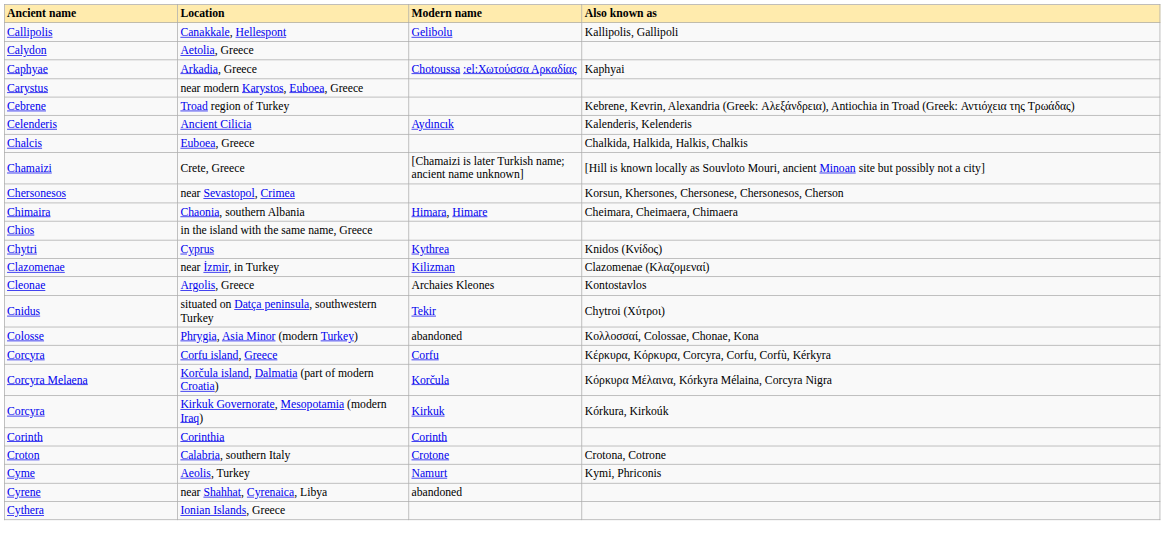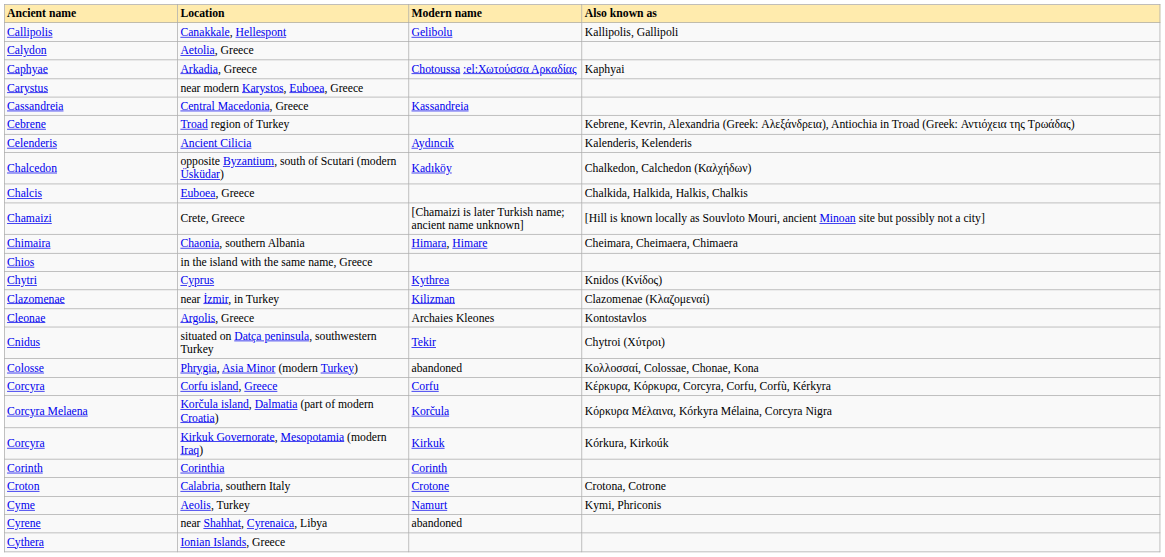 <table class="wikitable" width="100%">
 <tr>
 <td width="15%" bgcolor="#FFEBAD"><strong>Ancient name</strong></td>
 <td width="20%" bgcolor="#FFEBAD"><strong>Location</strong></td>
 <td width="15%" bgcolor="#FFEBAD"><strong>Modern name</strong></td>
 <td width="50%" bgcolor="#FFEBAD"><strong>Also known as</strong></td>
 </tr>
 <tr>
 <td><a href='#'>Callipolis</a></td>
 <td><a href='#'>Canakkale</a>, <a href='#'>Hellespont</a></td>
 <td><a href='#'>Gelibolu</a></td>
 <td>Kallipolis, Gallipoli</td>
 </tr>
 <tr>
 <td><a href='#'>Calydon</a></td>
 <td><a href='#'>Aetolia</a>, Greece</td>
 <td></td>
 <td></td>
 </tr>
 <tr>
 <td><a href='#'>Caphyae</a></td>
 <td><a href='#'>Arkadia</a>, Greece</td>
 <td><a href='#'>Chotoussa</a> <a href='#'>:el:Χωτούσσα Αρκαδίας</a></td>
 <td>Kaphyai</td>
 </tr>
 <tr>
 <td><a href='#'>Carystus</a></td>
 <td>near modern <a href='#'>Karystos</a>, <a href='#'>Euboea</a>, Greece</td>
 <td></td>
 <td></td>
 </tr>
 <tr>
+<td><a href='#'>Cassandreia</a></td>
+<td><a href='#'>Central Macedonia</a>, Greece</td>
+<td><a href='#'>Kassandreia</a></td>
+<td></td>
+</tr>
+<tr>
 <td><a href='#'>Cebrene</a></td>
 <td><a href='#'>Troad</a> region of Turkey</td>
 <td></td>
 <td>Kebrene, Kevrin, Alexandria (Greek: Αλεξάνδρεια), Antiochia in Troad (Greek: Αντιόχεια της Τρωάδας)</td>
 </tr>
 <tr>
 <td><a href='#'>Celenderis</a></td>
 <td><a href='#'>Ancient Cilicia</a></td>
 <td><a href='#'>Aydıncık</a></td>
 <td>Kalenderis, Kelenderis</td>
 </tr>
 <tr>
+<td><a href='#'>Chalcedon</a></td>
+<td>opposite <a href='#'>Byzantium</a>, south of Scutari (modern <a href='#'>Üsküdar</a>)</td>
+<td><a href='#'>Kadıköy</a></td>
+<td>Chalkedon, Calchedon (Καλχήδων)</td>
+</tr>
+<tr>
 <td><a href='#'>Chalcis</a></td>
 <td><a href='#'>Euboea</a>, Greece</td>
 <td></td>
 <td>Chalkida, Halkida, Halkis, Chalkis</td>
 </tr>
 <tr>
 <td><a href='#'>Chamaizi</a></td>
 <td>Crete, Greece</td>
 <td>[Chamaizi is later Turkish name; ancient name unknown]</td>
 <td>[Hill is known locally as Souvloto Mouri, ancient <a href='#'>Minoan</a> site but possibly not a city]</td>
-</tr>
-<tr>
-<td><a href='#'>Chersonesos</a></td>
-<td>near <a href='#'>Sevastopol</a>, <a href='#'>Crimea</a></td>
-<td></td>
-<td>Korsun, Khersones, Chersonese, Chersonesos, Cherson</td>
 </tr>
 <tr>
 <td><a href='#'>Chimaira</a></td>
 <td><a href='#'>Chaonia</a>, southern Albania</td>
 <td><a href='#'>Himara</a>, <a href='#'>Himare</a></td>
 <td>Cheimara, Cheimaera, Chimaera</td>
 </tr>
 <tr>
 <td><a href='#'>Chios</a></td>
 <td>in the island with the same name, Greece</td>
 <td></td>
 <td></td>
 </tr>
 <tr>
 <td><a href='#'>Chytri</a></td>
 <td><a href='#'>Cyprus</a></td>
 <td><a href='#'>Kythrea</a></td>
 <td>Knidos (Κνίδος)</td>
 </tr>
 <tr>
 <td><a href='#'>Clazomenae</a></td>
 <td>near <a href='#'>İzmir</a>, in Turkey</td>
 <td><a href='#'>Kilizman</a></td>
 <td>Clazomenae (Κλαζομεναί)</td>
 </tr>
 <tr>
 <td><a href='#'>Cleonae</a></td>
 <td><a href='#'>Argolis</a>, Greece</td>
 <td>Archaies Kleones</td>
 <td>Kontostavlos</td>
 </tr>
 <tr>
 <td><a href='#'>Cnidus</a></td>
 <td>situated on <a href='#'>Datça peninsula</a>, southwestern Turkey</td>
 <td><a href='#'>Tekir</a></td>
 <td>Chytroi (Χύτροι)</td>
 </tr>
 <tr>
 <td><a href='#'>Colosse</a></td>
 <td><a href='#'>Phrygia</a>, <a href='#'>Asia Minor</a> (modern <a href='#'>Turkey</a>)</td>
 <td>abandoned</td>
 <td>Κολλοσσαί, Colossae, Chonae, Kona</td>
 </tr>
 <tr>
 <td><a href='#'>Corcyra</a></td>
 <td><a href='#'>Corfu island</a>, <a href='#'>Greece</a></td>
 <td><a href='#'>Corfu</a></td>
 <td>Κέρκυρα, Κόρκυρα, Corcyra, Corfu, Corfù, Kérkyra</td>
 </tr>
 <tr>
 <td><a href='#'>Corcyra Melaena</a></td>
 <td><a href='#'>Korčula island</a>, <a href='#'>Dalmatia</a> (part of modern <a href='#'>Croatia</a>)</td>
 <td><a href='#'>Korčula</a></td>
 <td>Κόρκυρα Μέλαινα, Kórkyra Mélaina, Corcyra Nigra</td>
 </tr>
 <tr>
 <td><a href='#'>Corcyra</a></td>
 <td><a href='#'>Kirkuk Gοvernorate</a>, <a href='#'>Mesopotamia</a> (modern <a href='#'>Iraq</a>)</td>
 <td><a href='#'>Kirkuk</a></td>
 <td>Kórkura, Kirkoúk</td>
 </tr>
 <tr>
 <td><a href='#'>Corinth</a></td>
 <td><a href='#'>Corinthia</a></td>
 <td><a href='#'>Corinth</a></td>
 <td></td>
 </tr>
 <tr>
 <td><a href='#'>Croton</a></td>
 <td><a href='#'>Calabria</a>, southern Italy</td>
 <td><a href='#'>Crotone</a></td>
 <td>Crotona, Cotrone</td>
 </tr>
 <tr>
 <td><a href='#'>Cyme</a></td>
 <td><a href='#'>Aeolis</a>, Turkey</td>
 <td><a href='#'>Namurt</a></td>
 <td>Kymi, Phriconis</td>
 </tr>
 <tr>
 <td><a href='#'>Cyrene</a></td>
 <td>near <a href='#'>Shahhat</a>, <a href='#'>Cyrenaica</a>, Libya</td>
 <td>abandoned</td>
 <td></td>
 </tr>
 <tr>
 <td><a href='#'>Cythera</a></td>
 <td><a href='#'>Ionian Islands</a>, Greece</td>
 <td></td>
 <td></td>
 </tr>
 </table>
